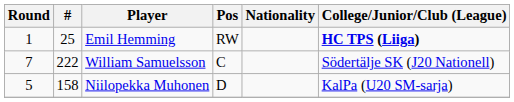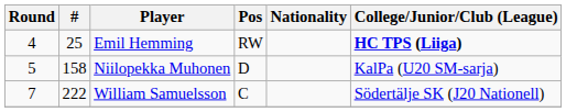 <table class="wikitable">
 <tr>
 <th>Round</th>
 <th>#</th>
 <th>Player</th>
 <th>Pos</th>
 <th>Nationality</th>
 <th>College/Junior/Club (League)</th>
 </tr>
 <tr>
-<td style="text-align:center;">1</td>
+<td style="text-align:center;">4</td>
 <td style="text-align:center;">25</td>
 <td><a href='#'>Emil Hemming</a></td>
 <td>RW</td>
 <td></td>
 <td><strong><a href='#'>HC TPS</a> (<a href='#'>Liiga</a>)</strong></td>
+</tr>
+<tr>
+<td style="text-align:center;">5</td>
+<td style="text-align:center;">158</td>
+<td><a href='#'>Niilopekka Muhonen</a></td>
+<td>D</td>
+<td></td>
+<td><a href='#'>KalPa</a> (<a href='#'>U20 SM-sarja</a>)</td>
 </tr>
 <tr>
 <td style="text-align:center;">7</td>
 <td style="text-align:center;">222</td>
 <td><a href='#'>William Samuelsson</a></td>
 <td>C</td>
 <td></td>
 <td><a href='#'>Södertälje SK</a> (<a href='#'>J20 Nationell</a>)</td>
 </tr>
 <tr>
-<td style="text-align:center;">5</td>
-<td style="text-align:center;">158</td>
-<td><a href='#'>Niilopekka Muhonen</a></td>
-<td>D</td>
-<td></td>
-<td><a href='#'>KalPa</a> (<a href='#'>U20 SM-sarja</a>)</td>
-</tr>
-<tr>
 </tr>
 </table>
